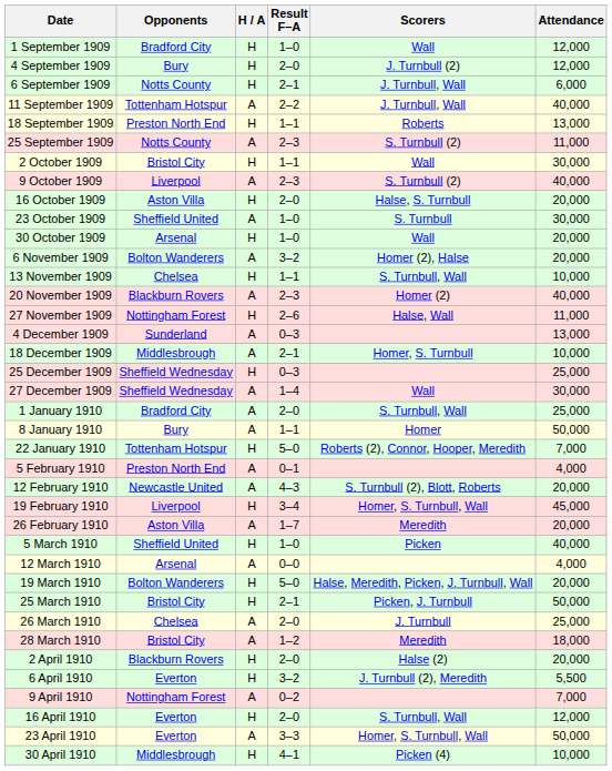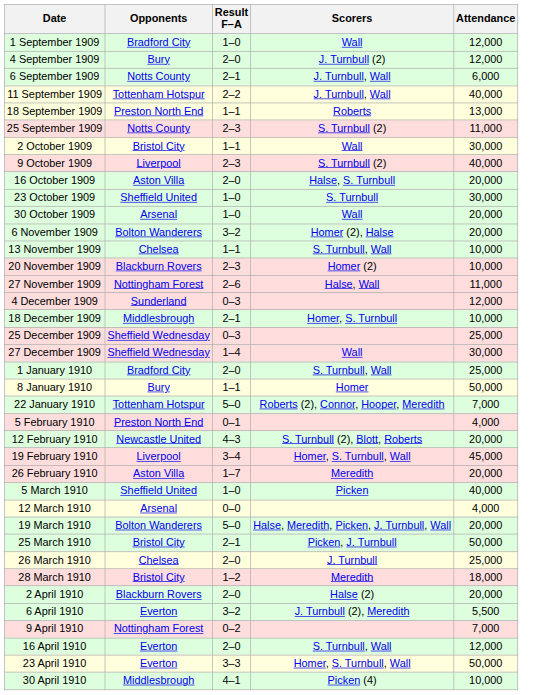 <table class="wikitable" style="text-align:center">
 <tr>
 <th>Date</th>
 <th>Opponents</th>
-<th>H / A</th>
 <th>Result<br>F–A</th>
 <th>Scorers</th>
 <th>Attendance</th>
 </tr>
 <tr bgcolor="#ddffdd">
 <td>1 September 1909</td>
 <td><a href='#'>Bradford City</a></td>
-<td>H</td>
 <td>1–0</td>
 <td><a href='#'>Wall</a></td>
 <td>12,000</td>
 </tr>
 <tr bgcolor="#ddffdd">
 <td>4 September 1909</td>
 <td><a href='#'>Bury</a></td>
-<td>H</td>
 <td>2–0</td>
 <td><a href='#'>J. Turnbull</a> (2)</td>
 <td>12,000</td>
 </tr>
 <tr bgcolor="#ddffdd">
 <td>6 September 1909</td>
 <td><a href='#'>Notts County</a></td>
-<td>H</td>
 <td>2–1</td>
 <td><a href='#'>J. Turnbull</a>, <a href='#'>Wall</a></td>
 <td>6,000</td>
 </tr>
 <tr bgcolor="#ffffdd">
 <td>11 September 1909</td>
 <td><a href='#'>Tottenham Hotspur</a></td>
-<td>A</td>
 <td>2–2</td>
 <td><a href='#'>J. Turnbull</a>, <a href='#'>Wall</a></td>
 <td>40,000</td>
 </tr>
 <tr bgcolor="#ffffdd">
 <td>18 September 1909</td>
 <td><a href='#'>Preston North End</a></td>
-<td>H</td>
 <td>1–1</td>
 <td><a href='#'>Roberts</a></td>
 <td>13,000</td>
 </tr>
 <tr bgcolor="#ffdddd">
 <td>25 September 1909</td>
 <td><a href='#'>Notts County</a></td>
-<td>A</td>
 <td>2–3</td>
 <td><a href='#'>S. Turnbull</a> (2)</td>
 <td>11,000</td>
 </tr>
 <tr bgcolor="#ffffdd">
 <td>2 October 1909</td>
 <td><a href='#'>Bristol City</a></td>
-<td>H</td>
 <td>1–1</td>
 <td><a href='#'>Wall</a></td>
 <td>30,000</td>
 </tr>
 <tr bgcolor="#ffdddd">
 <td>9 October 1909</td>
 <td><a href='#'>Liverpool</a></td>
-<td>A</td>
 <td>2–3</td>
 <td><a href='#'>S. Turnbull</a> (2)</td>
 <td>40,000</td>
 </tr>
 <tr bgcolor="#ddffdd">
 <td>16 October 1909</td>
 <td><a href='#'>Aston Villa</a></td>
-<td>H</td>
 <td>2–0</td>
 <td><a href='#'>Halse</a>, <a href='#'>S. Turnbull</a></td>
 <td>20,000</td>
 </tr>
 <tr bgcolor="#ddffdd">
 <td>23 October 1909</td>
 <td><a href='#'>Sheffield United</a></td>
-<td>A</td>
 <td>1–0</td>
 <td><a href='#'>S. Turnbull</a></td>
 <td>30,000</td>
 </tr>
 <tr bgcolor="#ddffdd">
 <td>30 October 1909</td>
 <td><a href='#'>Arsenal</a></td>
-<td>H</td>
 <td>1–0</td>
 <td><a href='#'>Wall</a></td>
 <td>20,000</td>
 </tr>
 <tr bgcolor="#ddffdd">
 <td>6 November 1909</td>
 <td><a href='#'>Bolton Wanderers</a></td>
-<td>A</td>
 <td>3–2</td>
 <td><a href='#'>Homer</a> (2), <a href='#'>Halse</a></td>
 <td>20,000</td>
 </tr>
 <tr bgcolor="#ddffdd">
 <td>13 November 1909</td>
 <td><a href='#'>Chelsea</a></td>
-<td>H</td>
 <td>1–1</td>
 <td><a href='#'>S. Turnbull</a>, <a href='#'>Wall</a></td>
 <td>10,000</td>
 </tr>
 <tr bgcolor="#ffdddd">
 <td>20 November 1909</td>
 <td><a href='#'>Blackburn Rovers</a></td>
-<td>A</td>
 <td>2–3</td>
 <td><a href='#'>Homer</a> (2)</td>
-<td>40,000</td>
+<td>10,000</td>
 </tr>
 <tr bgcolor="#ffdddd">
 <td>27 November 1909</td>
 <td><a href='#'>Nottingham Forest</a></td>
-<td>H</td>
 <td>2–6</td>
 <td><a href='#'>Halse</a>, <a href='#'>Wall</a></td>
 <td>11,000</td>
 </tr>
 <tr bgcolor="#ffdddd">
 <td>4 December 1909</td>
 <td><a href='#'>Sunderland</a></td>
-<td>A</td>
 <td>0–3</td>
 <td></td>
-<td>13,000</td>
+<td>12,000</td>
 </tr>
 <tr bgcolor="#ddffdd">
 <td>18 December 1909</td>
 <td><a href='#'>Middlesbrough</a></td>
-<td>A</td>
 <td>2–1</td>
 <td><a href='#'>Homer</a>, <a href='#'>S. Turnbull</a></td>
 <td>10,000</td>
 </tr>
 <tr bgcolor="#ffdddd">
 <td>25 December 1909</td>
 <td><a href='#'>Sheffield Wednesday</a></td>
-<td>H</td>
 <td>0–3</td>
 <td></td>
 <td>25,000</td>
 </tr>
 <tr bgcolor="#ffdddd">
 <td>27 December 1909</td>
 <td><a href='#'>Sheffield Wednesday</a></td>
-<td>A</td>
 <td>1–4</td>
 <td><a href='#'>Wall</a></td>
 <td>30,000</td>
 </tr>
 <tr bgcolor="#ddffdd">
 <td>1 January 1910</td>
 <td><a href='#'>Bradford City</a></td>
-<td>A</td>
 <td>2–0</td>
 <td><a href='#'>S. Turnbull</a>, <a href='#'>Wall</a></td>
 <td>25,000</td>
 </tr>
 <tr bgcolor="#ffffdd">
 <td>8 January 1910</td>
 <td><a href='#'>Bury</a></td>
-<td>A</td>
 <td>1–1</td>
 <td><a href='#'>Homer</a></td>
 <td>50,000</td>
 </tr>
 <tr bgcolor="#ddffdd">
 <td>22 January 1910</td>
 <td><a href='#'>Tottenham Hotspur</a></td>
-<td>H</td>
 <td>5–0</td>
 <td><a href='#'>Roberts</a> (2), <a href='#'>Connor</a>, <a href='#'>Hooper</a>, <a href='#'>Meredith</a></td>
 <td>7,000</td>
 </tr>
 <tr bgcolor="#ffdddd">
 <td>5 February 1910</td>
 <td><a href='#'>Preston North End</a></td>
-<td>A</td>
 <td>0–1</td>
 <td></td>
 <td>4,000</td>
 </tr>
 <tr bgcolor="#ddffdd">
 <td>12 February 1910</td>
 <td><a href='#'>Newcastle United</a></td>
-<td>A</td>
 <td>4–3</td>
 <td><a href='#'>S. Turnbull</a> (2), <a href='#'>Blott</a>, <a href='#'>Roberts</a></td>
 <td>20,000</td>
 </tr>
 <tr bgcolor="#ffdddd">
 <td>19 February 1910</td>
 <td><a href='#'>Liverpool</a></td>
-<td>H</td>
 <td>3–4</td>
 <td><a href='#'>Homer</a>, <a href='#'>S. Turnbull</a>, <a href='#'>Wall</a></td>
 <td>45,000</td>
 </tr>
 <tr bgcolor="#ffdddd">
 <td>26 February 1910</td>
 <td><a href='#'>Aston Villa</a></td>
-<td>A</td>
 <td>1–7</td>
 <td><a href='#'>Meredith</a></td>
 <td>20,000</td>
 </tr>
 <tr bgcolor="#ddffdd">
 <td>5 March 1910</td>
 <td><a href='#'>Sheffield United</a></td>
-<td>H</td>
 <td>1–0</td>
 <td><a href='#'>Picken</a></td>
 <td>40,000</td>
 </tr>
 <tr bgcolor="#ffffdd">
 <td>12 March 1910</td>
 <td><a href='#'>Arsenal</a></td>
-<td>A</td>
 <td>0–0</td>
 <td></td>
 <td>4,000</td>
 </tr>
 <tr bgcolor="#ddffdd">
 <td>19 March 1910</td>
 <td><a href='#'>Bolton Wanderers</a></td>
-<td>H</td>
 <td>5–0</td>
 <td><a href='#'>Halse</a>, <a href='#'>Meredith</a>, <a href='#'>Picken</a>, <a href='#'>J. Turnbull</a>, <a href='#'>Wall</a></td>
 <td>20,000</td>
 </tr>
 <tr bgcolor="#ddffdd">
 <td>25 March 1910</td>
 <td><a href='#'>Bristol City</a></td>
-<td>H</td>
 <td>2–1</td>
 <td><a href='#'>Picken</a>, <a href='#'>J. Turnbull</a></td>
 <td>50,000</td>
 </tr>
 <tr bgcolor="#ffffdd">
 <td>26 March 1910</td>
 <td><a href='#'>Chelsea</a></td>
-<td>A</td>
 <td>2–0</td>
 <td><a href='#'>J. Turnbull</a></td>
 <td>25,000</td>
 </tr>
 <tr bgcolor="#ffdddd">
 <td>28 March 1910</td>
 <td><a href='#'>Bristol City</a></td>
-<td>A</td>
 <td>1–2</td>
 <td><a href='#'>Meredith</a></td>
 <td>18,000</td>
 </tr>
 <tr bgcolor="#ddffdd">
 <td>2 April 1910</td>
 <td><a href='#'>Blackburn Rovers</a></td>
-<td>H</td>
 <td>2–0</td>
 <td><a href='#'>Halse</a> (2)</td>
 <td>20,000</td>
 </tr>
 <tr bgcolor="#ddffdd">
 <td>6 April 1910</td>
 <td><a href='#'>Everton</a></td>
-<td>H</td>
 <td>3–2</td>
 <td><a href='#'>J. Turnbull</a> (2), <a href='#'>Meredith</a></td>
 <td>5,500</td>
 </tr>
 <tr bgcolor="#ffdddd">
 <td>9 April 1910</td>
 <td><a href='#'>Nottingham Forest</a></td>
-<td>A</td>
 <td>0–2</td>
 <td></td>
 <td>7,000</td>
 </tr>
 <tr bgcolor="#ddffdd">
 <td>16 April 1910</td>
 <td><a href='#'>Everton</a></td>
-<td>H</td>
 <td>2–0</td>
 <td><a href='#'>S. Turnbull</a>, <a href='#'>Wall</a></td>
 <td>12,000</td>
 </tr>
 <tr bgcolor="#ffffdd">
 <td>23 April 1910</td>
 <td><a href='#'>Everton</a></td>
-<td>A</td>
 <td>3–3</td>
 <td><a href='#'>Homer</a>, <a href='#'>S. Turnbull</a>, <a href='#'>Wall</a></td>
 <td>50,000</td>
 </tr>
 <tr bgcolor="#ddffdd">
 <td>30 April 1910</td>
 <td><a href='#'>Middlesbrough</a></td>
-<td>H</td>
 <td>4–1</td>
 <td><a href='#'>Picken</a> (4)</td>
 <td>10,000</td>
 </tr>
 </table>
